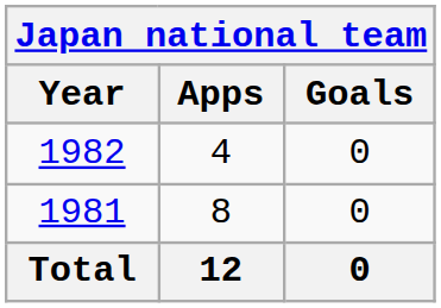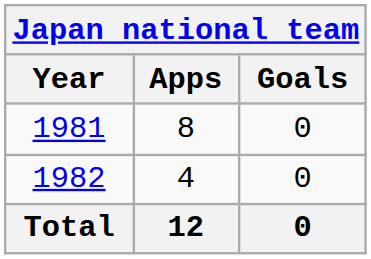 <table class="wikitable" style="text-align:center">
 <tr>
 <th colspan=3><a href='#'>Japan national team</a></th>
 </tr>
 <tr>
 <th>Year</th>
 <th>Apps</th>
 <th>Goals</th>
 </tr>
 <tr>
-<td><a href='#'>1982</a></td>
-<td>4</td>
+<td><a href='#'>1981</a></td>
+<td>8</td>
 <td>0</td>
 </tr>
 <tr>
-<td><a href='#'>1981</a></td>
-<td>8</td>
+<td><a href='#'>1982</a></td>
+<td>4</td>
 <td>0</td>
 </tr>
 <tr>
 <th>Total</th>
 <th>12</th>
 <th>0</th>
 </tr>
 </table>
